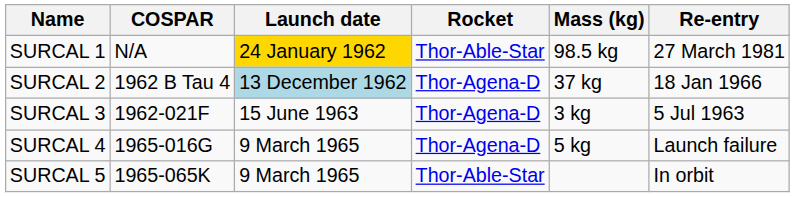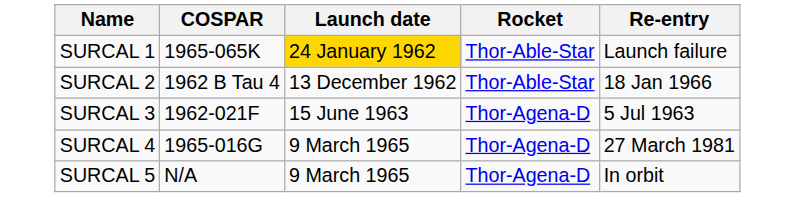 <table class="wikitable sortable" style="margin:1em auto;">
 <tr>
 <th>Name</th>
 <th>COSPAR</th>
 <th>Launch date</th>
 <th>Rocket</th>
-<th>Mass (kg)</th>
 <th>Re-entry </th>
 </tr>
 <tr>
 <td>SURCAL 1</td>
-<td>N/A</td>
+<td>1965-065K</td>
 <td style="background: gold;">24 January 1962</td>
 <td><a href='#'>Thor-Able-Star</a></td>
-<td>98.5 kg</td>
-<td>27 March 1981</td>
+<td>Launch failure</td>
 </tr>
 <tr>
 <td>SURCAL 2</td>
 <td>1962 B Tau 4</td>
-<td style="background: lightblue;">13 December 1962</td>
-<td><a href='#'>Thor-Agena-D</a></td>
-<td>37 kg</td>
+<td>13 December 1962</td>
+<td><a href='#'>Thor-Able-Star</a></td>
 <td>18 Jan 1966</td>
 </tr>
 <tr>
 <td>SURCAL 3</td>
 <td>1962-021F</td>
 <td>15 June 1963</td>
 <td><a href='#'>Thor-Agena-D</a></td>
-<td>3 kg</td>
 <td>5 Jul 1963</td>
 </tr>
 <tr>
 <td>SURCAL 4</td>
 <td>1965-016G</td>
 <td>9 March 1965</td>
 <td><a href='#'>Thor-Agena-D</a></td>
-<td>5 kg</td>
-<td>Launch failure</td>
+<td>27 March 1981</td>
 </tr>
 <tr>
 <td>SURCAL 5</td>
-<td>1965-065K</td>
+<td>N/A</td>
 <td>9 March 1965</td>
-<td><a href='#'>Thor-Able-Star</a></td>
-<td></td>
+<td><a href='#'>Thor-Agena-D</a></td>
 <td>In orbit</td>
 </tr>
 </table>
